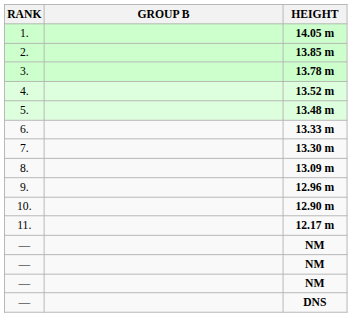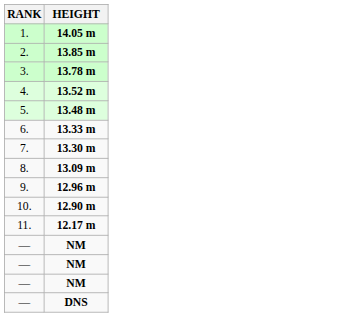 <table class="wikitable" style="border-collapse: collapse; font-size: 90%;">
 <tr>
 <th>RANK</th>
-<th style="width: 20em">GROUP B</th>
 <th style="width: 5em">HEIGHT</th>
 </tr>
 <tr style="background:#ccffcc;">
 <td align="center">1.</td>
-<td></td>
 <td align="center"><strong>14.05 m</strong></td>
 </tr>
 <tr style="background:#ccffcc;">
 <td align="center">2.</td>
-<td></td>
 <td align="center"><strong>13.85 m</strong></td>
 </tr>
 <tr style="background:#ccffcc;">
 <td align="center">3.</td>
-<td></td>
 <td align="center"><strong>13.78 m</strong></td>
 </tr>
 <tr style="background:#ddffdd;">
 <td align="center">4.</td>
-<td></td>
 <td align="center"><strong>13.52 m</strong></td>
 </tr>
 <tr style="background:#ddffdd;">
 <td align="center">5.</td>
-<td></td>
 <td align="center"><strong>13.48 m</strong></td>
 </tr>
 <tr>
 <td align="center">6.</td>
-<td></td>
 <td align="center"><strong>13.33 m</strong></td>
 </tr>
 <tr>
 <td align="center">7.</td>
-<td></td>
 <td align="center"><strong>13.30 m</strong></td>
 </tr>
 <tr>
 <td align="center">8.</td>
-<td></td>
 <td align="center"><strong>13.09 m</strong></td>
 </tr>
 <tr>
 <td align="center">9.</td>
-<td></td>
 <td align="center"><strong>12.96 m</strong></td>
 </tr>
 <tr>
 <td align="center">10.</td>
-<td></td>
 <td align="center"><strong>12.90 m</strong></td>
 </tr>
 <tr>
 <td align="center">11.</td>
-<td></td>
 <td align="center"><strong>12.17 m</strong></td>
 </tr>
 <tr>
 <td align="center">—</td>
-<td></td>
 <td align="center"><strong>NM</strong></td>
 </tr>
 <tr>
 <td align="center">—</td>
-<td></td>
 <td align="center"><strong>NM</strong></td>
 </tr>
 <tr>
 <td align="center">—</td>
-<td></td>
 <td align="center"><strong>NM</strong></td>
 </tr>
 <tr>
 <td align="center">—</td>
-<td></td>
 <td align="center"><strong>DNS</strong></td>
 </tr>
 </table>
